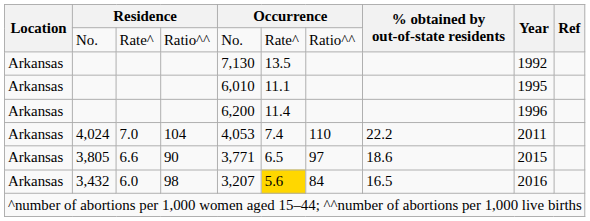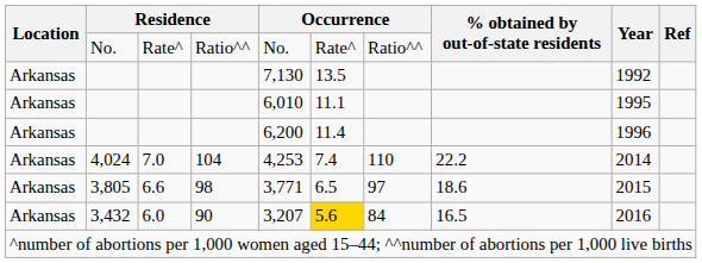 <table class="wikitable">
 <tr>
 <th rowspan="2">Location</th>
 <th colspan="3">Residence</th>
 <th colspan="3">Occurrence</th>
 <th rowspan="2">% obtained by<br>out-of-state residents</th>
 <th rowspan="2">Year</th>
 <th rowspan="2">Ref</th>
 </tr>
 <tr>
 <td>No.</td>
 <td>Rate^</td>
 <td>Ratio^^</td>
 <td>No.</td>
 <td>Rate^</td>
 <td>Ratio^^</td>
 </tr>
 <tr>
 <td>Arkansas</td>
 <td></td>
 <td></td>
 <td></td>
 <td>7,130</td>
 <td>13.5</td>
 <td></td>
 <td></td>
 <td>1992</td>
 <td></td>
 </tr>
 <tr>
 <td>Arkansas</td>
 <td></td>
 <td></td>
 <td></td>
 <td>6,010</td>
 <td>11.1</td>
 <td></td>
 <td></td>
 <td>1995</td>
 <td></td>
 </tr>
 <tr>
 <td>Arkansas</td>
 <td></td>
 <td></td>
 <td></td>
 <td>6,200</td>
 <td>11.4</td>
 <td></td>
 <td></td>
 <td>1996</td>
 <td></td>
 </tr>
 <tr>
 <td>Arkansas</td>
 <td>4,024</td>
 <td>7.0</td>
 <td>104</td>
-<td>4,053</td>
+<td>4,253</td>
 <td>7.4</td>
 <td>110</td>
 <td>22.2</td>
-<td>2011</td>
+<td>2014</td>
 <td></td>
 </tr>
 <tr>
 <td>Arkansas</td>
 <td>3,805</td>
 <td>6.6</td>
-<td>90</td>
+<td>98</td>
 <td>3,771</td>
 <td>6.5</td>
 <td>97</td>
 <td>18.6</td>
 <td>2015</td>
 <td></td>
 </tr>
 <tr>
 <td>Arkansas</td>
 <td>3,432</td>
 <td>6.0</td>
-<td>98</td>
+<td>90</td>
 <td>3,207</td>
 <td style="background: gold;">5.6</td>
 <td>84</td>
 <td>16.5</td>
 <td>2016</td>
 <td></td>
 </tr>
 <tr>
 <td colspan="10">^number of abortions per 1,000 women aged 15–44; ^^number of abortions per 1,000 live births</td>
 </tr>
 </table>
